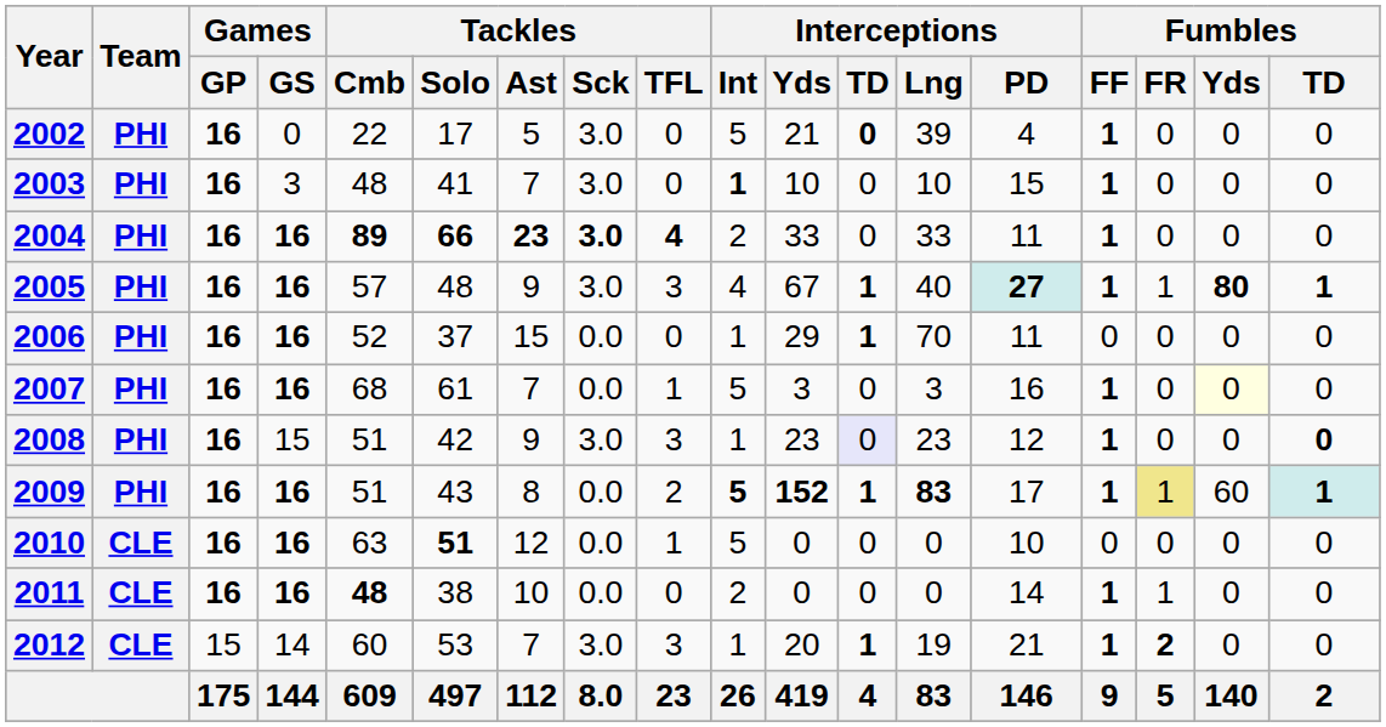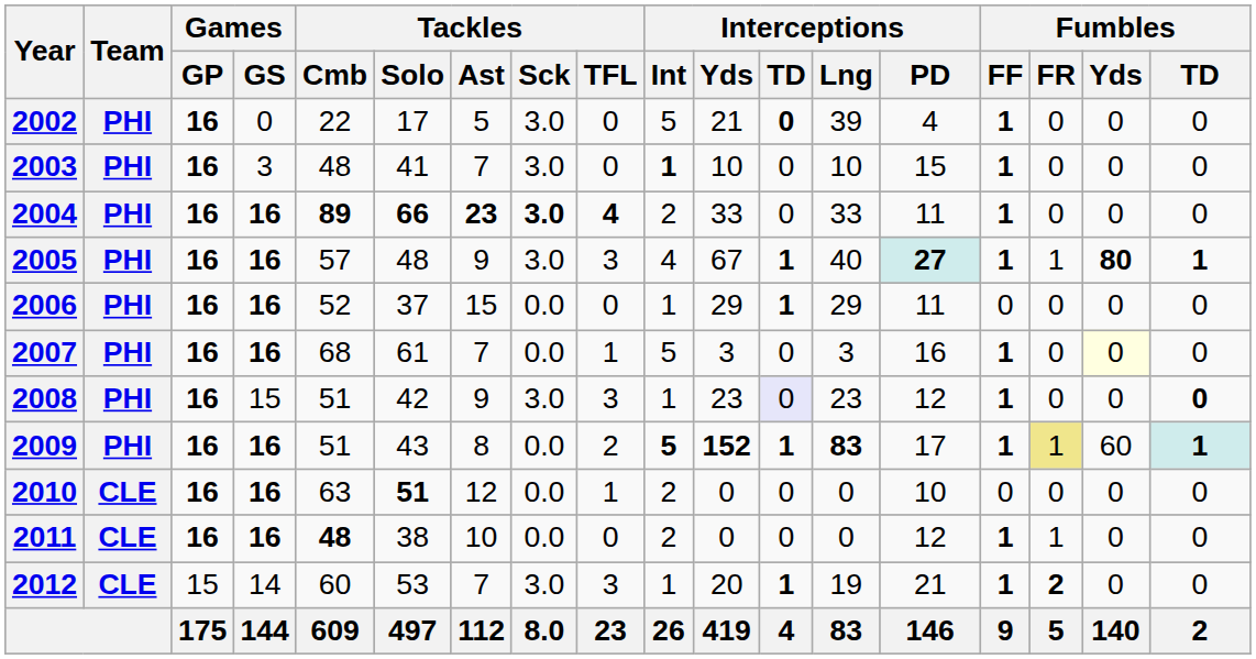 <table class="wikitable" style="text-align:center">
 <tr>
 <th rowspan="2">Year</th>
 <th rowspan="2">Team</th>
 <th colspan="2">Games</th>
 <th colspan="5">Tackles</th>
 <th colspan="5">Interceptions</th>
 <th colspan="4">Fumbles</th>
 </tr>
 <tr>
 <th>GP</th>
 <th>GS</th>
 <th>Cmb</th>
 <th>Solo</th>
 <th>Ast</th>
 <th>Sck</th>
 <th>TFL</th>
 <th>Int</th>
 <th>Yds</th>
 <th>TD</th>
 <th>Lng</th>
 <th>PD</th>
 <th>FF</th>
 <th>FR</th>
 <th>Yds</th>
 <th>TD</th>
 </tr>
 <tr>
 <th><a href='#'>2002</a></th>
 <th><a href='#'>PHI</a></th>
 <td><strong>16</strong></td>
 <td>0</td>
 <td>22</td>
 <td>17</td>
 <td>5</td>
 <td>3.0</td>
 <td>0</td>
 <td>5</td>
 <td>21</td>
 <td><strong>0</strong></td>
 <td>39</td>
 <td>4</td>
 <td><strong>1</strong></td>
 <td>0</td>
 <td>0</td>
 <td>0</td>
 </tr>
 <tr>
 <th><a href='#'>2003</a></th>
 <th><a href='#'>PHI</a></th>
 <td><strong>16</strong></td>
 <td>3</td>
 <td>48</td>
 <td>41</td>
 <td>7</td>
 <td>3.0</td>
 <td>0</td>
 <td><strong>1</strong></td>
 <td>10</td>
 <td>0</td>
 <td>10</td>
 <td>15</td>
 <td><strong>1</strong></td>
 <td>0</td>
 <td>0</td>
 <td>0</td>
 </tr>
 <tr>
 <th><a href='#'>2004</a></th>
 <th><a href='#'>PHI</a></th>
 <td><strong>16</strong></td>
 <td><strong>16</strong></td>
 <td><strong>89</strong></td>
 <td><strong>66</strong></td>
 <td><strong>23</strong></td>
 <td><strong>3.0</strong></td>
 <td><strong>4</strong></td>
 <td>2</td>
 <td>33</td>
 <td>0</td>
 <td>33</td>
 <td>11</td>
 <td><strong>1</strong></td>
 <td>0</td>
 <td>0</td>
 <td>0</td>
 </tr>
 <tr>
 <th><a href='#'>2005</a></th>
 <th><a href='#'>PHI</a></th>
 <td><strong>16</strong></td>
 <td><strong>16</strong></td>
 <td>57</td>
 <td>48</td>
 <td>9</td>
 <td>3.0</td>
 <td>3</td>
 <td>4</td>
 <td>67</td>
 <td><strong>1</strong></td>
 <td>40</td>
 <td style="background:#cfecec; width:3em;"><strong>27</strong></td>
 <td><strong>1</strong></td>
 <td>1</td>
 <td><strong>80</strong></td>
 <td><strong>1</strong></td>
 </tr>
 <tr>
 <th><a href='#'>2006</a></th>
 <th><a href='#'>PHI</a></th>
 <td><strong>16</strong></td>
 <td><strong>16</strong></td>
 <td>52</td>
 <td>37</td>
 <td>15</td>
 <td>0.0</td>
 <td>0</td>
 <td>1</td>
 <td>29</td>
 <td><strong>1</strong></td>
-<td>70</td>
+<td>29</td>
 <td>11</td>
 <td>0</td>
 <td>0</td>
 <td>0</td>
 <td>0</td>
 </tr>
 <tr>
 <th><a href='#'>2007</a></th>
 <th><a href='#'>PHI</a></th>
 <td><strong>16</strong></td>
 <td><strong>16</strong></td>
 <td>68</td>
 <td>61</td>
 <td>7</td>
 <td>0.0</td>
 <td>1</td>
 <td>5</td>
 <td>3</td>
 <td>0</td>
 <td>3</td>
 <td>16</td>
 <td><strong>1</strong></td>
 <td>0</td>
 <td style="background: lightyellow;">0</td>
 <td>0</td>
 </tr>
 <tr>
 <th><a href='#'>2008</a></th>
 <th><a href='#'>PHI</a></th>
 <td><strong>16</strong></td>
 <td>15</td>
 <td>51</td>
 <td>42</td>
 <td>9</td>
 <td>3.0</td>
 <td>3</td>
 <td>1</td>
 <td>23</td>
 <td style="background: lavender;">0</td>
 <td>23</td>
 <td>12</td>
 <td><strong>1</strong></td>
 <td>0</td>
 <td>0</td>
 <td><strong>0</strong></td>
 </tr>
 <tr>
 <th><a href='#'>2009</a></th>
 <th><a href='#'>PHI</a></th>
 <td><strong>16</strong></td>
 <td><strong>16</strong></td>
 <td>51</td>
 <td>43</td>
 <td>8</td>
 <td>0.0</td>
 <td>2</td>
 <td><strong>5</strong></td>
 <td><strong>152</strong></td>
 <td><strong>1</strong></td>
 <td><strong>83</strong></td>
 <td>17</td>
 <td><strong>1</strong></td>
 <td style="background: khaki;">1</td>
 <td>60</td>
 <td style="background:#cfecec; width:3em;"><strong>1</strong></td>
 </tr>
 <tr>
 <th><a href='#'>2010</a></th>
 <th><a href='#'>CLE</a></th>
 <td><strong>16</strong></td>
 <td><strong>16</strong></td>
 <td>63</td>
 <td><strong>51</strong></td>
 <td>12</td>
 <td>0.0</td>
 <td>1</td>
-<td>5</td>
+<td>2</td>
 <td>0</td>
 <td>0</td>
 <td>0</td>
 <td>10</td>
 <td>0</td>
 <td>0</td>
 <td>0</td>
 <td>0</td>
 </tr>
 <tr>
 <th><a href='#'>2011</a></th>
 <th><a href='#'>CLE</a></th>
 <td><strong>16</strong></td>
 <td><strong>16</strong></td>
 <td><strong>48</strong></td>
 <td>38</td>
 <td>10</td>
 <td>0.0</td>
 <td>0</td>
 <td>2</td>
 <td>0</td>
 <td>0</td>
 <td>0</td>
-<td>14</td>
+<td>12</td>
 <td><strong>1</strong></td>
 <td>1</td>
 <td>0</td>
 <td>0</td>
 </tr>
 <tr>
 <th><a href='#'>2012</a></th>
 <th><a href='#'>CLE</a></th>
 <td>15</td>
 <td>14</td>
 <td>60</td>
 <td>53</td>
 <td>7</td>
 <td>3.0</td>
 <td>3</td>
 <td>1</td>
 <td>20</td>
 <td><strong>1</strong></td>
 <td>19</td>
 <td>21</td>
 <td><strong>1</strong></td>
 <td><strong>2</strong></td>
 <td>0</td>
 <td>0</td>
 </tr>
 <tr>
 <th colspan="2"></th>
 <th>175</th>
 <th>144</th>
 <th>609</th>
 <th>497</th>
 <th>112</th>
 <th>8.0</th>
 <th>23</th>
 <th>26</th>
 <th>419</th>
 <th>4</th>
 <th>83</th>
 <th>146</th>
 <th>9</th>
 <th>5</th>
 <th>140</th>
 <th>2</th>
 </tr>
 </table>
